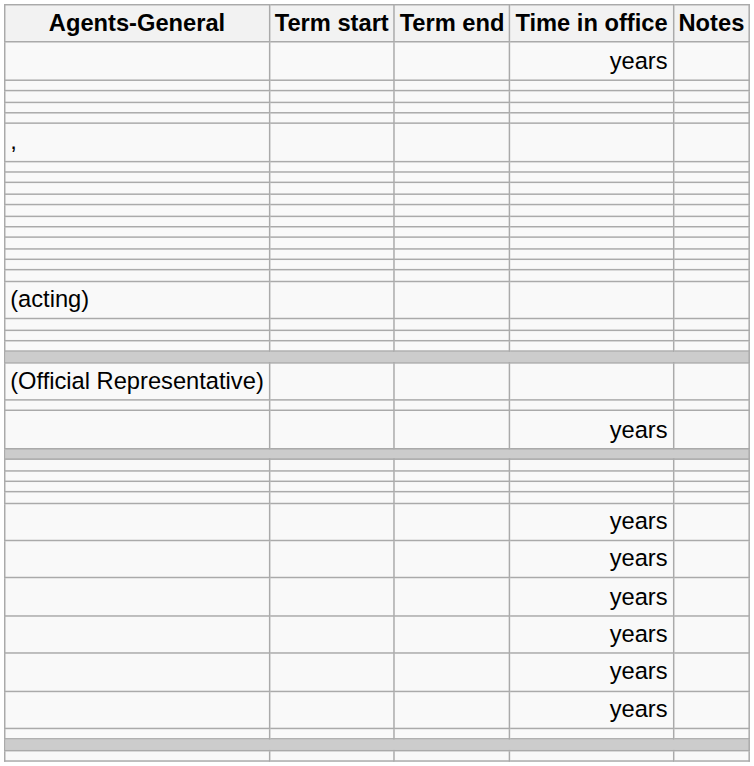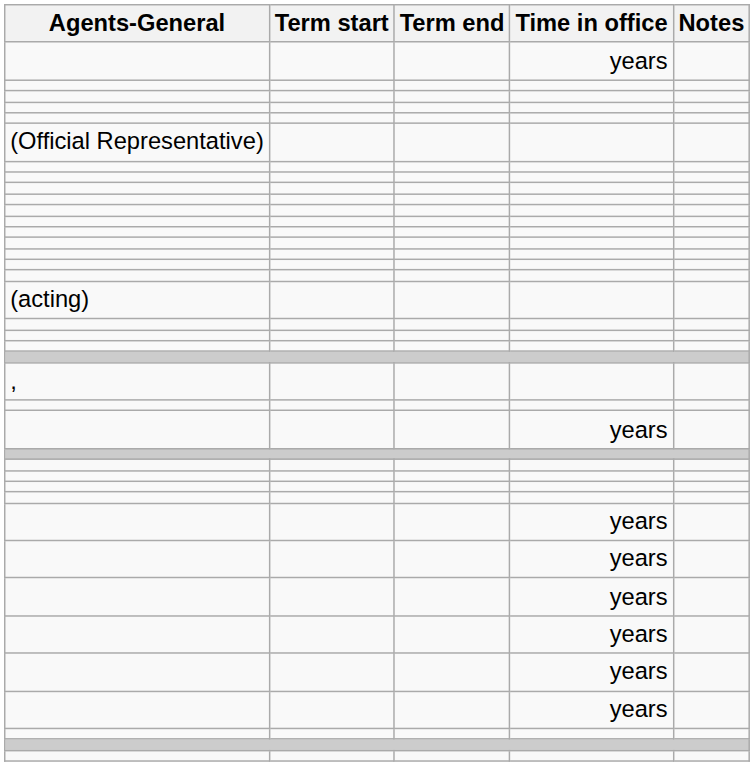 <table class="wikitable sortable">
 <tr>
 <th>Agents-General</th>
 <th>Term start</th>
 <th>Term end</th>
 <th>Time in office</th>
 <th class="unsortable">Notes</th>
 </tr>
 <tr>
 <td></td>
 <td align=center></td>
 <td align=center></td>
 <td align=right> years</td>
 <td></td>
 </tr>
 <tr>
 <td></td>
 <td align=center></td>
 <td align=center></td>
 <td align=right></td>
 <td></td>
 </tr>
 <tr>
 <td></td>
 <td align=center></td>
 <td align=center></td>
 <td align=right></td>
 <td></td>
 </tr>
 <tr>
 <td></td>
 <td align=center></td>
 <td align=center></td>
 <td align=right></td>
 <td></td>
 </tr>
 <tr>
 <td></td>
 <td align=center></td>
 <td align=center></td>
 <td><strong></strong></td>
 <td></td>
 </tr>
 <tr>
-<td>, </td>
+<td> (Official Representative)</td>
 <td align=center></td>
 <td align=center></td>
 <td align=right></td>
 <td></td>
 </tr>
 <tr>
 <td></td>
 <td align=center></td>
 <td align=center></td>
 <td align=right></td>
 <td></td>
 </tr>
 <tr>
 <td></td>
 <td align=center></td>
 <td align=center></td>
 <td align=right></td>
 <td></td>
 </tr>
 <tr>
 <td></td>
 <td align=center></td>
 <td align=center></td>
 <td align=right></td>
 <td></td>
 </tr>
 <tr>
 <td></td>
 <td align=center></td>
 <td align=center></td>
 <td align=right></td>
 <td></td>
 </tr>
 <tr>
 <td></td>
 <td align=center></td>
 <td align=center></td>
 <td align=right></td>
 <td></td>
 </tr>
 <tr>
 <td></td>
 <td align=center></td>
 <td align=center></td>
 <td align=right></td>
 <td></td>
 </tr>
 <tr>
 <td></td>
 <td align=center></td>
 <td align=center></td>
 <td align=right></td>
 <td></td>
 </tr>
 <tr>
 <td></td>
 <td align=center></td>
 <td align=center></td>
 <td align=right></td>
 <td></td>
 </tr>
 <tr>
 <td></td>
 <td align=center></td>
 <td align=center></td>
 <td align=right></td>
 <td></td>
 </tr>
 <tr>
 <td></td>
 <td align=center></td>
 <td align=center></td>
 <td align=right></td>
 <td></td>
 </tr>
 <tr>
 <td></td>
 <td align=center></td>
 <td align=center></td>
 <td align=right></td>
 <td></td>
 </tr>
 <tr>
 <td> (acting)</td>
 <td align=center></td>
 <td align=center></td>
 <td align=right></td>
 <td></td>
 </tr>
 <tr>
 <td></td>
 <td align=center></td>
 <td align=center></td>
 <td align=right></td>
 <td></td>
 </tr>
 <tr>
 <td></td>
 <td align=center></td>
 <td align=center></td>
 <td align=right></td>
 <td></td>
 </tr>
 <tr>
 <td></td>
 <td align=center></td>
 <td align=center></td>
 <td align=right></td>
 <td></td>
 </tr>
 <tr class="sortbottom">
 <th colspan="5" style="background: #cccccc;"></th>
 </tr>
 <tr>
-<td> (Official Representative)</td>
+<td>, </td>
 <td align=center></td>
 <td align=center></td>
 <td align=right></td>
 <td></td>
 </tr>
 <tr>
 <td></td>
 <td align=center></td>
 <td align=center></td>
 <td align=right></td>
 <td></td>
 </tr>
 <tr>
 <td></td>
 <td align=center></td>
 <td align=center></td>
 <td align=right> years</td>
 <td></td>
 </tr>
 <tr class="sortbottom">
 <th colspan="5" style="background: #cccccc;"></th>
 </tr>
 <tr>
 <td></td>
 <td align=center></td>
 <td align=center></td>
 <td align=right></td>
 <td></td>
 </tr>
 <tr>
 <td></td>
 <td align=center></td>
 <td align=center></td>
 <td align=right></td>
 <td></td>
 </tr>
 <tr>
 <td></td>
 <td align=center></td>
 <td align=center></td>
 <td align=right></td>
 <td></td>
 </tr>
 <tr>
 <td></td>
 <td align=center></td>
 <td align=center></td>
 <td align=right></td>
 <td></td>
 </tr>
 <tr>
 <td></td>
 <td align=center></td>
 <td align=center></td>
 <td align=right> years</td>
 <td></td>
 </tr>
 <tr>
 <td></td>
 <td align=center></td>
 <td align=center></td>
 <td align=right> years</td>
 <td></td>
 </tr>
 <tr>
 <td></td>
 <td align=center></td>
 <td align=center></td>
 <td align=right> years</td>
 <td></td>
 </tr>
 <tr>
 <td></td>
 <td align=center></td>
 <td align=center></td>
 <td align=right> years</td>
 <td></td>
 </tr>
 <tr>
 <td></td>
 <td align=center></td>
 <td align=center></td>
 <td align=right> years</td>
 <td></td>
 </tr>
 <tr>
 <td></td>
 <td align=center></td>
 <td align=center></td>
 <td align=right> years</td>
 <td></td>
 </tr>
 <tr>
 <td></td>
 <td align=center></td>
 <td align=center></td>
 <td align=right></td>
 <td></td>
 </tr>
 <tr class="sortbottom">
 <th colspan="5" style="background: #cccccc;"></th>
 </tr>
 <tr>
 <td> </td>
 <td align=center></td>
 <td align=center></td>
 <td align=right></td>
 <td></td>
 </tr>
 </table>
